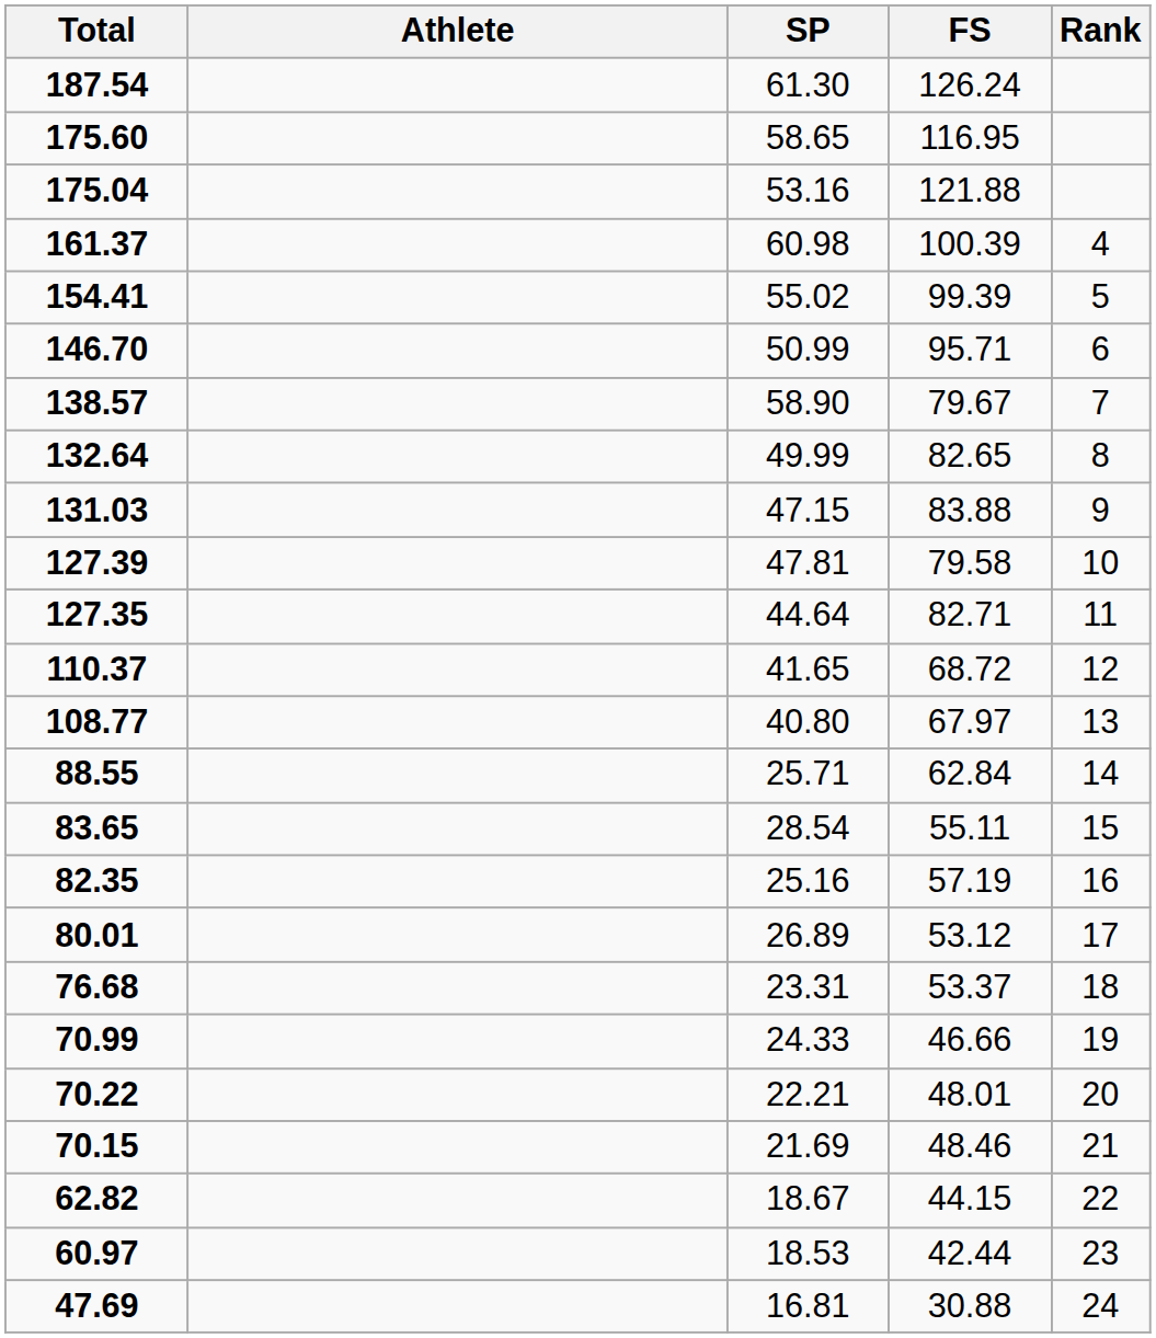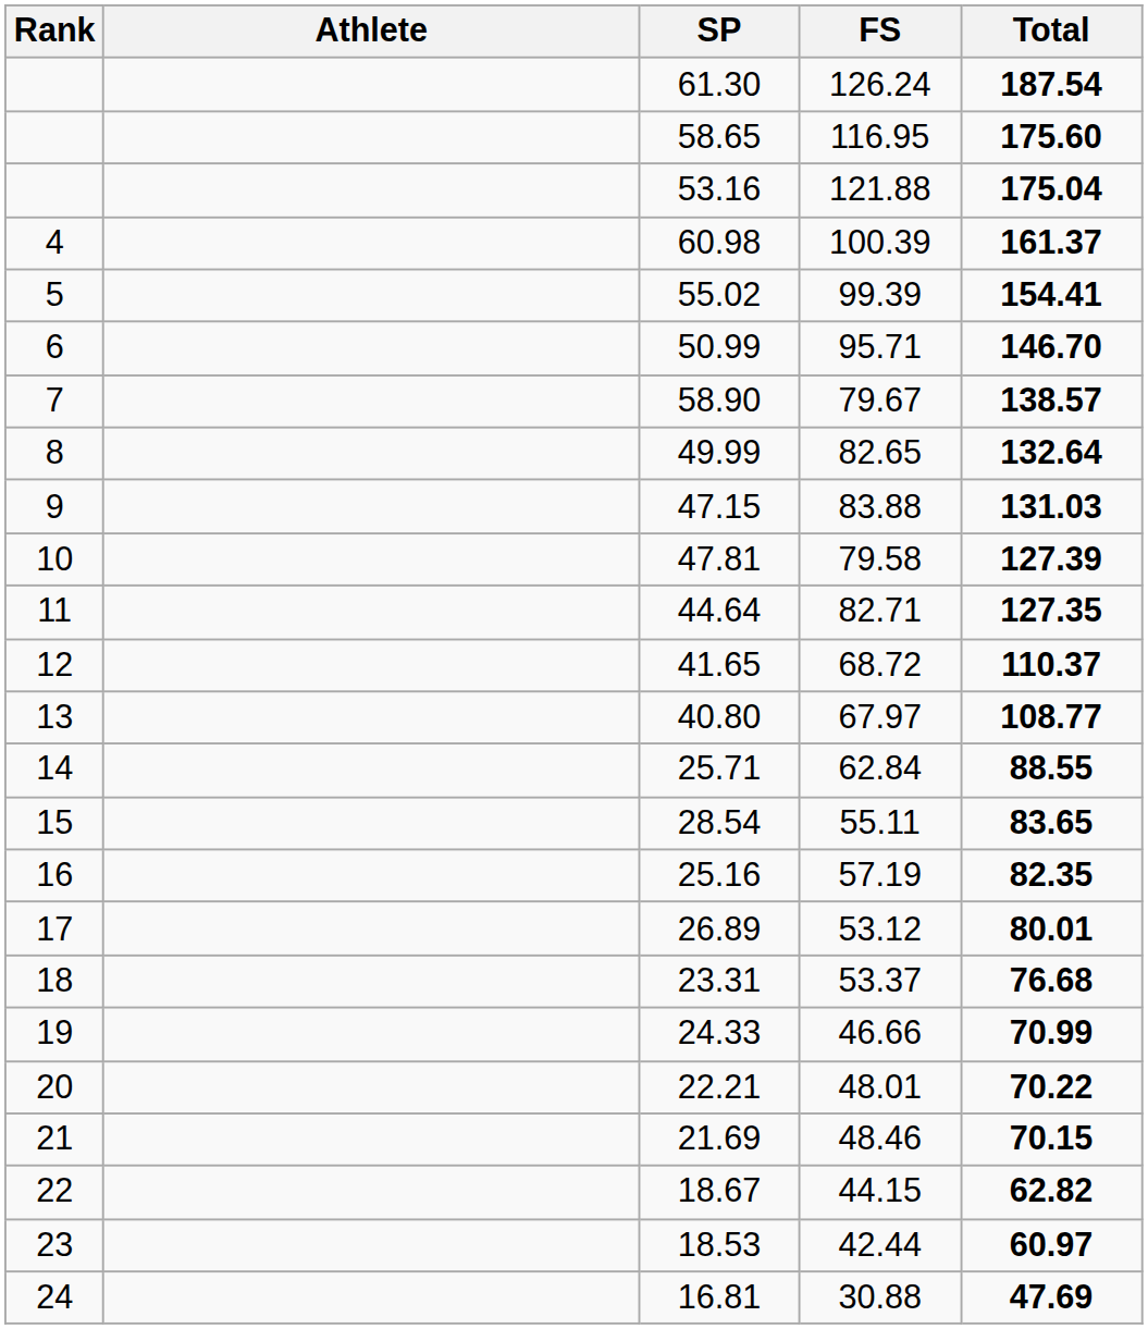 <table class=wikitable style="text-align:center">
 <tr>
-<th width=80>Total</th>
+<th width=40>Rank</th>
 <th width=250>Athlete</th>
 <th width=70>SP</th>
 <th width=70>FS</th>
-<th width=40>Rank</th>
+<th width=80>Total</th>
 </tr>
 <tr>
-<td><strong>187.54</strong></td>
+<td></td>
 <td align=left></td>
 <td>61.30</td>
 <td>126.24</td>
-<td></td>
+<td><strong>187.54</strong></td>
 </tr>
 <tr>
-<td><strong>175.60</strong></td>
+<td></td>
 <td align=left></td>
 <td>58.65</td>
 <td>116.95</td>
-<td></td>
+<td><strong>175.60</strong></td>
 </tr>
 <tr>
-<td><strong>175.04</strong></td>
+<td></td>
 <td align=left></td>
 <td>53.16</td>
 <td>121.88</td>
-<td></td>
+<td><strong>175.04</strong></td>
 </tr>
 <tr>
-<td><strong>161.37</strong></td>
+<td>4</td>
 <td align=left></td>
 <td>60.98</td>
 <td>100.39</td>
-<td>4</td>
+<td><strong>161.37</strong></td>
 </tr>
 <tr>
-<td><strong>154.41</strong></td>
+<td>5</td>
 <td align=left></td>
 <td>55.02</td>
 <td>99.39</td>
-<td>5</td>
+<td><strong>154.41</strong></td>
 </tr>
 <tr>
-<td><strong>146.70</strong></td>
+<td>6</td>
 <td align=left></td>
 <td>50.99</td>
 <td>95.71</td>
-<td>6</td>
+<td><strong>146.70</strong></td>
 </tr>
 <tr>
-<td><strong>138.57</strong></td>
+<td>7</td>
 <td align=left></td>
 <td>58.90</td>
 <td>79.67</td>
-<td>7</td>
+<td><strong>138.57</strong></td>
 </tr>
 <tr>
-<td><strong>132.64</strong></td>
+<td>8</td>
 <td align=left></td>
 <td>49.99</td>
 <td>82.65</td>
-<td>8</td>
+<td><strong>132.64</strong></td>
 </tr>
 <tr>
-<td><strong>131.03</strong></td>
+<td>9</td>
 <td align=left></td>
 <td>47.15</td>
 <td>83.88</td>
-<td>9</td>
+<td><strong>131.03</strong></td>
 </tr>
 <tr>
-<td><strong>127.39</strong></td>
+<td>10</td>
 <td align=left></td>
 <td>47.81</td>
 <td>79.58</td>
-<td>10</td>
+<td><strong>127.39</strong></td>
 </tr>
 <tr>
-<td><strong>127.35</strong></td>
+<td>11</td>
 <td align=left></td>
 <td>44.64</td>
 <td>82.71</td>
-<td>11</td>
+<td><strong>127.35</strong></td>
 </tr>
 <tr>
-<td><strong>110.37</strong></td>
+<td>12</td>
 <td align=left></td>
 <td>41.65</td>
 <td>68.72</td>
-<td>12</td>
+<td><strong>110.37</strong></td>
 </tr>
 <tr>
-<td><strong>108.77</strong></td>
+<td>13</td>
 <td align=left></td>
 <td>40.80</td>
 <td>67.97</td>
-<td>13</td>
+<td><strong>108.77</strong></td>
 </tr>
 <tr>
-<td><strong>88.55</strong></td>
+<td>14</td>
 <td align=left></td>
 <td>25.71</td>
 <td>62.84</td>
-<td>14</td>
+<td><strong>88.55</strong></td>
 </tr>
 <tr>
-<td><strong>83.65</strong></td>
+<td>15</td>
 <td align=left></td>
 <td>28.54</td>
 <td>55.11</td>
-<td>15</td>
+<td><strong>83.65</strong></td>
 </tr>
 <tr>
-<td><strong>82.35</strong></td>
+<td>16</td>
 <td align=left></td>
 <td>25.16</td>
 <td>57.19</td>
-<td>16</td>
+<td><strong>82.35</strong></td>
 </tr>
 <tr>
-<td><strong>80.01</strong></td>
+<td>17</td>
 <td align=left></td>
 <td>26.89</td>
 <td>53.12</td>
-<td>17</td>
+<td><strong>80.01</strong></td>
 </tr>
 <tr>
-<td><strong>76.68</strong></td>
+<td>18</td>
 <td align=left></td>
 <td>23.31</td>
 <td>53.37</td>
-<td>18</td>
+<td><strong>76.68</strong></td>
 </tr>
 <tr>
-<td><strong>70.99</strong></td>
+<td>19</td>
 <td align=left></td>
 <td>24.33</td>
 <td>46.66</td>
-<td>19</td>
+<td><strong>70.99</strong></td>
 </tr>
 <tr>
-<td><strong>70.22</strong></td>
+<td>20</td>
 <td align=left></td>
 <td>22.21</td>
 <td>48.01</td>
-<td>20</td>
+<td><strong>70.22</strong></td>
 </tr>
 <tr>
-<td><strong>70.15</strong></td>
+<td>21</td>
 <td align=left></td>
 <td>21.69</td>
 <td>48.46</td>
-<td>21</td>
+<td><strong>70.15</strong></td>
 </tr>
 <tr>
-<td><strong>62.82</strong></td>
+<td>22</td>
 <td align=left></td>
 <td>18.67</td>
 <td>44.15</td>
-<td>22</td>
+<td><strong>62.82</strong></td>
 </tr>
 <tr>
-<td><strong>60.97</strong></td>
+<td>23</td>
 <td align=left></td>
 <td>18.53</td>
 <td>42.44</td>
-<td>23</td>
+<td><strong>60.97</strong></td>
 </tr>
 <tr>
-<td><strong>47.69</strong></td>
+<td>24</td>
 <td align=left></td>
 <td>16.81</td>
 <td>30.88</td>
-<td>24</td>
+<td><strong>47.69</strong></td>
 </tr>
 </table>
